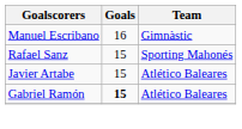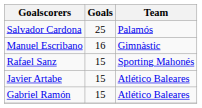 <table class="wikitable sortable">
 <tr>
 <th>Goalscorers</th>
 <th>Goals</th>
 <th>Team</th>
+</tr>
+<tr>
+<td> <a href='#'>Salvador Cardona</a></td>
+<td style="text-align:center;">25</td>
+<td><a href='#'>Palamós</a></td>
 </tr>
 <tr>
 <td> <a href='#'>Manuel Escribano</a></td>
 <td style="text-align:center;">16</td>
 <td><a href='#'>Gimnàstic</a></td>
 </tr>
 <tr>
 <td> <a href='#'>Rafael Sanz</a></td>
 <td style="text-align:center;">15</td>
 <td><a href='#'>Sporting Mahonés</a></td>
 </tr>
 <tr>
 <td> <a href='#'>Javier Artabe</a></td>
 <td style="text-align:center;">15</td>
 <td><a href='#'>Atlético Baleares</a></td>
 </tr>
 <tr>
 <td> <a href='#'>Gabriel Ramón</a></td>
-<td style="text-align:center;"><strong>15</strong></td>
+<td style="text-align:center;">15</td>
 <td><a href='#'>Atlético Baleares</a></td>
 </tr>
 <tr>
 </tr>
 </table>
